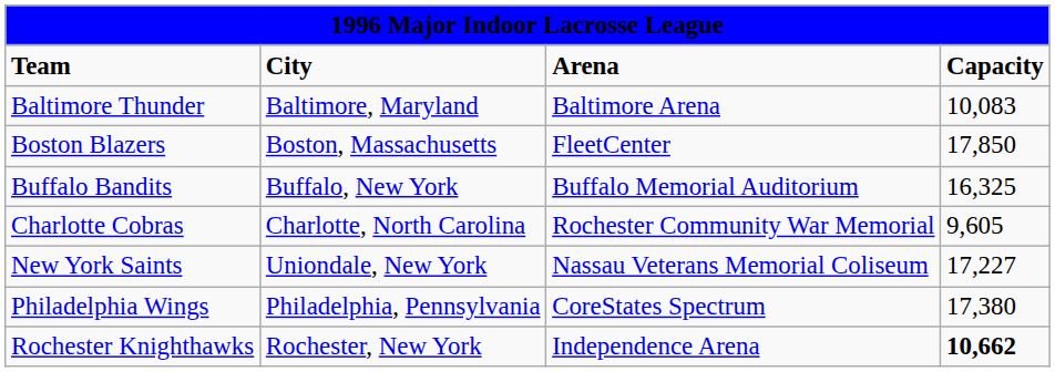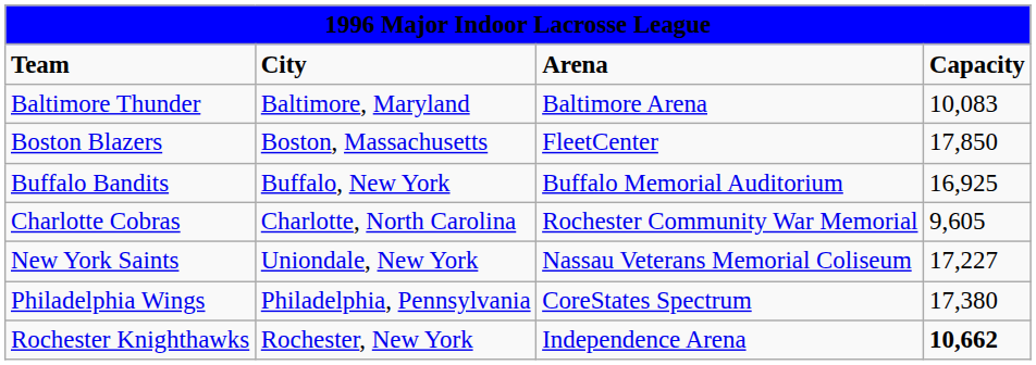 <table class="wikitable" style="width:auto">
 <tr>
 <td bgcolor="#0000FF" align="center" colspan="6"><strong><span>1996 Major Indoor Lacrosse League</span></strong></td>
 </tr>
 <tr>
 <td><strong>Team</strong></td>
 <td><strong>City</strong></td>
 <td><strong>Arena</strong></td>
 <td><strong>Capacity</strong></td>
 </tr>
 <tr>
 <td><a href='#'>Baltimore Thunder</a></td>
 <td><a href='#'>Baltimore</a>, <a href='#'>Maryland</a></td>
 <td><a href='#'>Baltimore Arena</a></td>
 <td>10,083</td>
 </tr>
 <tr>
 <td><a href='#'>Boston Blazers</a></td>
 <td><a href='#'>Boston</a>, <a href='#'>Massachusetts</a></td>
 <td><a href='#'>FleetCenter</a></td>
 <td>17,850</td>
 </tr>
 <tr>
 <td><a href='#'>Buffalo Bandits</a></td>
 <td><a href='#'>Buffalo</a>, <a href='#'>New York</a></td>
 <td><a href='#'>Buffalo Memorial Auditorium</a></td>
-<td>16,325</td>
+<td>16,925</td>
 </tr>
 <tr>
 <td><a href='#'>Charlotte Cobras</a></td>
 <td><a href='#'>Charlotte</a>, <a href='#'>North Carolina</a></td>
 <td><a href='#'>Rochester Community War Memorial</a></td>
 <td>9,605</td>
 </tr>
 <tr>
 <td><a href='#'>New York Saints</a></td>
 <td><a href='#'>Uniondale</a>, <a href='#'>New York</a></td>
 <td><a href='#'>Nassau Veterans Memorial Coliseum</a></td>
 <td>17,227</td>
 </tr>
 <tr>
 <td><a href='#'>Philadelphia Wings</a></td>
 <td><a href='#'>Philadelphia</a>, <a href='#'>Pennsylvania</a></td>
 <td><a href='#'>CoreStates Spectrum</a></td>
 <td>17,380</td>
 </tr>
 <tr>
 <td><a href='#'>Rochester Knighthawks</a></td>
 <td><a href='#'>Rochester</a>, <a href='#'>New York</a></td>
 <td><a href='#'>Independence Arena</a></td>
 <td><strong>10,662</strong></td>
 </tr>
 </table>
